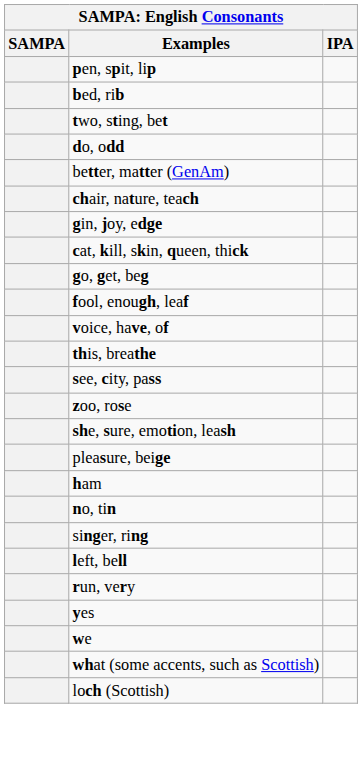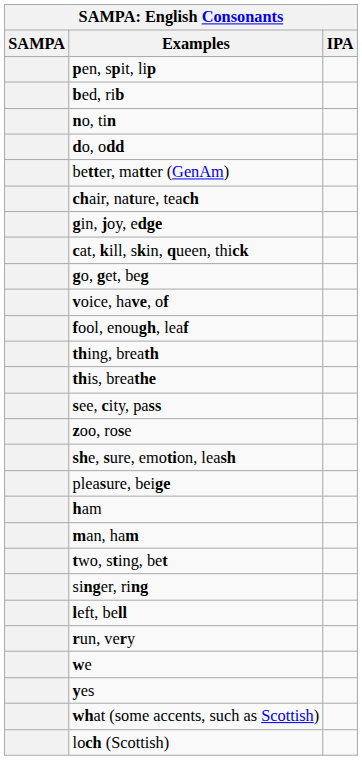 <table class="wikitable">
 <tr>
 <th colspan="3">SAMPA: English <a href='#'>Consonants</a></th>
 </tr>
 <tr>
 <th>SAMPA</th>
 <th>Examples</th>
 <th>IPA</th>
 </tr>
 <tr>
 <th></th>
 <td><strong>p</strong>en, s<strong>p</strong>it, li<strong>p</strong></td>
 <td></td>
 </tr>
 <tr>
 <th></th>
 <td><strong>b</strong>ed, ri<strong>b</strong></td>
 <td></td>
 </tr>
 <tr>
 <th></th>
-<td><strong>t</strong>wo, s<strong>t</strong>ing, be<strong>t</strong></td>
+<td><strong>n</strong>o, ti<strong>n</strong></td>
 <td></td>
 </tr>
 <tr>
 <th></th>
 <td><strong>d</strong>o, o<strong>dd</strong></td>
 <td></td>
 </tr>
 <tr>
 <th></th>
 <td>be<strong>tt</strong>er, ma<strong>tt</strong>er (<a href='#'>GenAm</a>)</td>
 <td></td>
 </tr>
 <tr>
 <th></th>
 <td><strong>ch</strong>air, na<strong>t</strong>ure, tea<strong>ch</strong></td>
 <td></td>
 </tr>
 <tr>
 <th></th>
 <td><strong>g</strong>in, <strong>j</strong>oy, e<strong>dge</strong></td>
 <td></td>
 </tr>
 <tr>
 <th></th>
 <td><strong>c</strong>at, <strong>k</strong>ill, s<strong>k</strong>in, <strong>q</strong>ueen, thi<strong>ck</strong></td>
 <td></td>
 </tr>
 <tr>
 <th></th>
 <td><strong>g</strong>o, <strong>g</strong>et, be<strong>g</strong></td>
 <td></td>
 </tr>
 <tr>
 <th></th>
+<td><strong>v</strong>oice, ha<strong>ve</strong>, o<strong>f</strong></td>
+<td></td>
+</tr>
+<tr>
+<th></th>
 <td><strong>f</strong>ool, enou<strong>gh</strong>, lea<strong>f</strong></td>
 <td></td>
 </tr>
 <tr>
 <th></th>
-<td><strong>v</strong>oice, ha<strong>ve</strong>, o<strong>f</strong></td>
+<td><strong>th</strong>ing, brea<strong>th</strong></td>
 <td></td>
 </tr>
 <tr>
 <th></th>
 <td><strong>th</strong>is, brea<strong>the</strong></td>
 <td></td>
 </tr>
 <tr>
 <th></th>
 <td><strong>s</strong>ee, <strong>c</strong>ity, pa<strong>ss</strong></td>
 <td></td>
 </tr>
 <tr>
 <th></th>
 <td><strong>z</strong>oo, ro<strong>s</strong>e</td>
 <td></td>
 </tr>
 <tr>
 <th></th>
 <td><strong>sh</strong>e, <strong>s</strong>ure, emo<strong>ti</strong>on, lea<strong>sh</strong></td>
 <td></td>
 </tr>
 <tr>
 <th></th>
 <td>plea<strong>s</strong>ure, bei<strong>ge</strong></td>
 <td></td>
 </tr>
 <tr>
 <th></th>
 <td><strong>h</strong>am</td>
 <td></td>
 </tr>
 <tr>
 <th></th>
-<td><strong>n</strong>o, ti<strong>n</strong></td>
+<td><strong>m</strong>an, ha<strong>m</strong></td>
+<td></td>
+</tr>
+<tr>
+<th></th>
+<td><strong>t</strong>wo, s<strong>t</strong>ing, be<strong>t</strong></td>
 <td></td>
 </tr>
 <tr>
 <th></th>
 <td>si<strong>ng</strong>er, ri<strong>ng</strong></td>
 <td></td>
 </tr>
 <tr>
 <th></th>
 <td><strong>l</strong>eft, be<strong>ll</strong></td>
 <td></td>
 </tr>
 <tr>
 <th></th>
 <td><strong>r</strong>un, ve<strong>r</strong>y</td>
 <td></td>
 </tr>
 <tr>
 <th></th>
-<td><strong>y</strong>es</td>
+<td><strong>w</strong>e</td>
 <td></td>
 </tr>
 <tr>
 <th></th>
-<td><strong>w</strong>e</td>
+<td><strong>y</strong>es</td>
 <td></td>
 </tr>
 <tr>
 <th></th>
 <td><strong>wh</strong>at (some accents, such as <a href='#'>Scottish</a>)</td>
 <td></td>
 </tr>
 <tr>
 <th></th>
 <td>lo<strong>ch</strong> (Scottish)</td>
 <td></td>
 </tr>
 </table>
